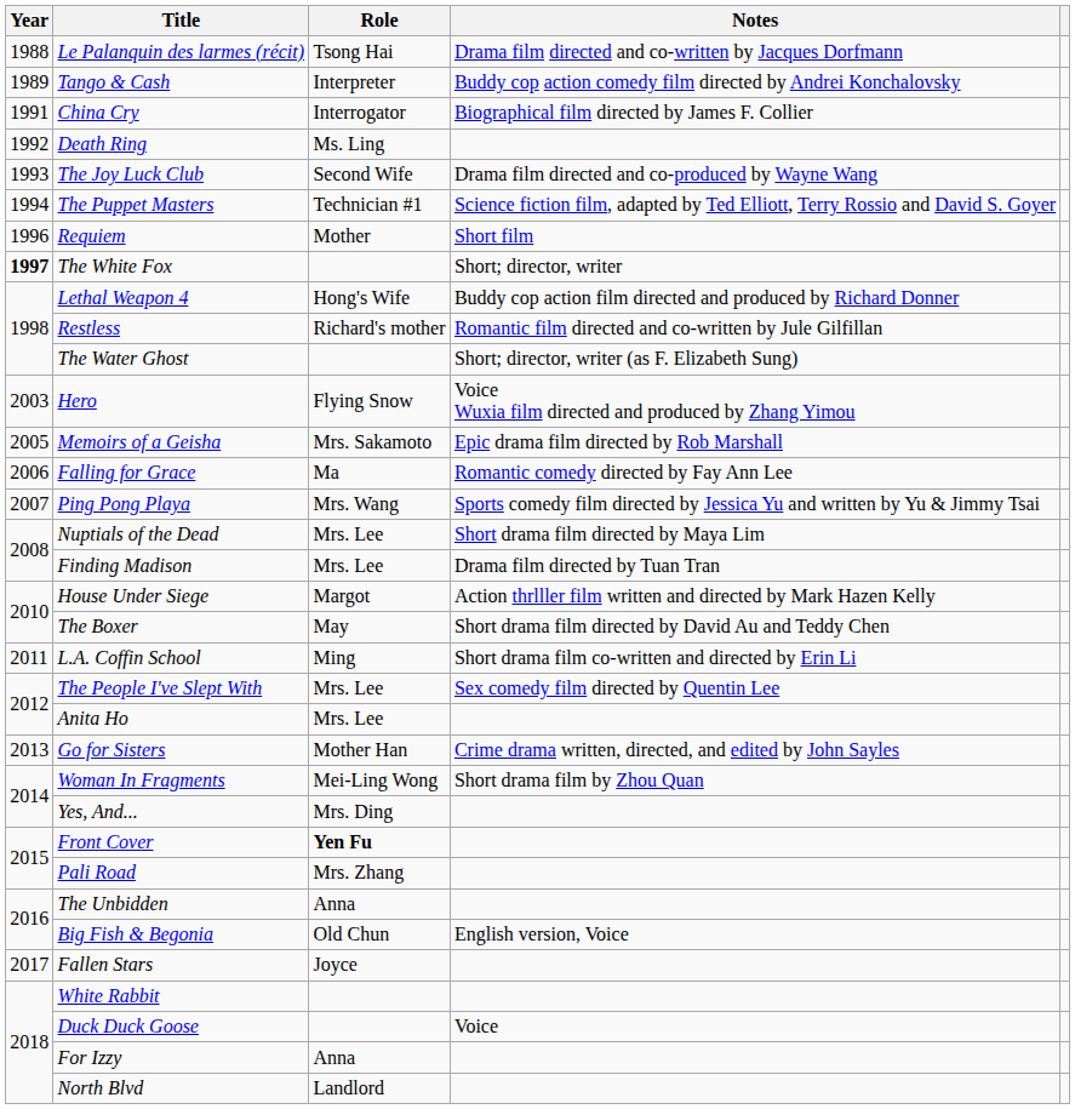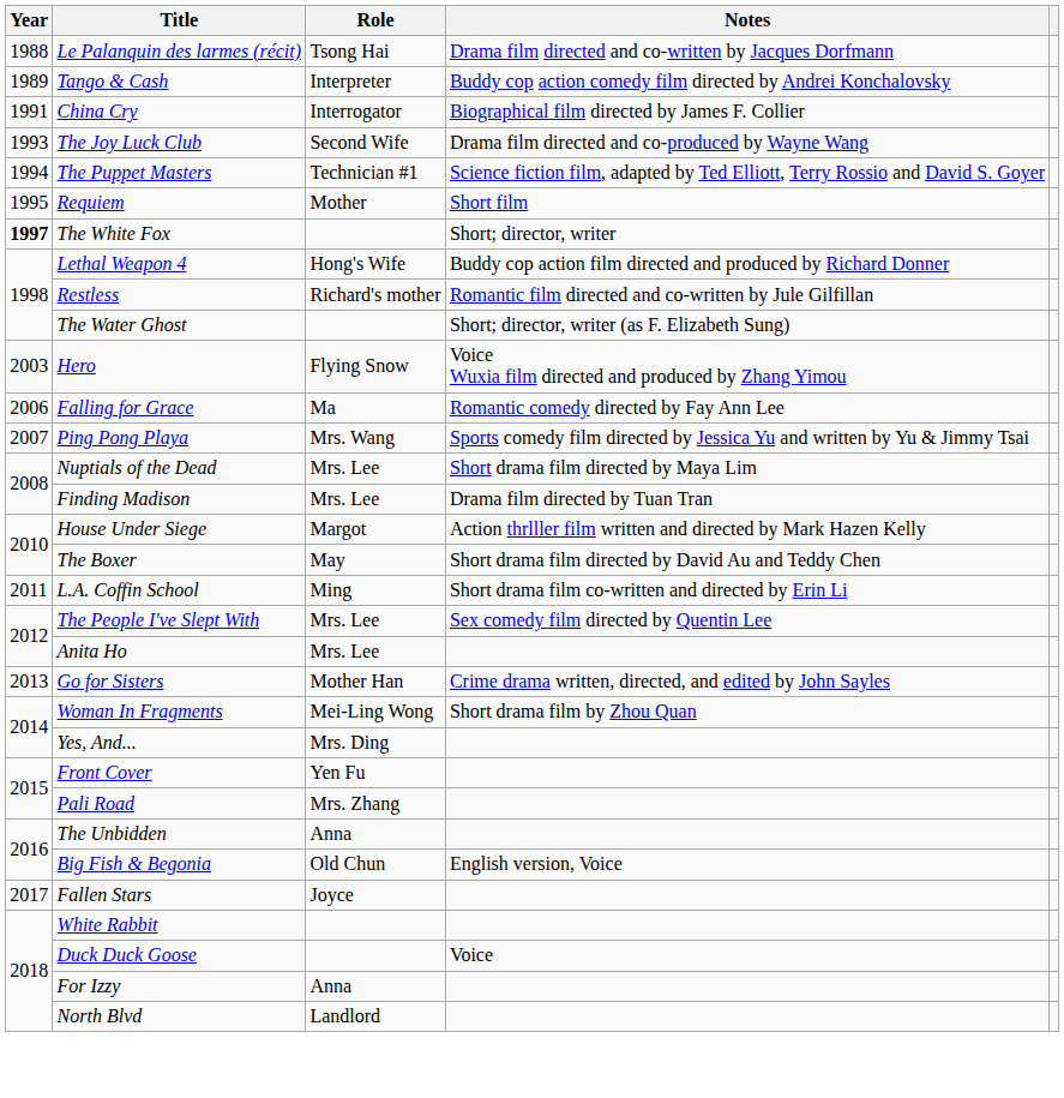 <table class="wikitable sortable">
 <tr>
 <th>Year</th>
 <th>Title</th>
 <th>Role</th>
 <th class="unsortable">Notes</th>
 <th class="unsortable"></th>
 </tr>
 <tr>
 <td>1988</td>
 <td><em><a href='#'>Le Palanquin des larmes (récit)</a></em></td>
 <td>Tsong Hai</td>
 <td><a href='#'>Drama film</a> <a href='#'>directed</a> and co-<a href='#'>written</a> by <a href='#'>Jacques Dorfmann</a></td>
 <td></td>
 </tr>
 <tr>
 <td>1989</td>
 <td><em><a href='#'>Tango & Cash</a></em></td>
 <td>Interpreter</td>
 <td><a href='#'>Buddy cop</a> <a href='#'>action comedy film</a> directed by <a href='#'>Andrei Konchalovsky</a></td>
 <td></td>
 </tr>
 <tr>
 <td>1991</td>
 <td><em><a href='#'>China Cry</a></em></td>
 <td>Interrogator</td>
 <td><a href='#'>Biographical film</a> directed by James F. Collier</td>
 <td></td>
 </tr>
 <tr>
-<td>1992</td>
-<td><em><a href='#'>Death Ring</a></em></td>
-<td>Ms. Ling</td>
-<td></td>
-<td></td>
-</tr>
-<tr>
 <td>1993</td>
 <td><em><a href='#'>The Joy Luck Club</a></em></td>
 <td>Second Wife</td>
 <td>Drama film directed and co-<a href='#'>produced</a> by <a href='#'>Wayne Wang</a></td>
 <td></td>
 </tr>
 <tr>
 <td>1994</td>
 <td><em><a href='#'>The Puppet Masters</a></em></td>
 <td>Technician #1</td>
 <td><a href='#'>Science fiction film</a>, adapted by <a href='#'>Ted Elliott</a>, <a href='#'>Terry Rossio</a> and <a href='#'>David S. Goyer</a></td>
 <td></td>
 </tr>
 <tr>
-<td>1996</td>
+<td>1995</td>
 <td><em><a href='#'>Requiem</a></em></td>
 <td>Mother</td>
 <td><a href='#'>Short film</a></td>
 <td></td>
 </tr>
 <tr>
 <td><strong>1997</strong></td>
 <td><em>The White Fox</em></td>
 <td></td>
 <td>Short; director, writer</td>
 <td></td>
 </tr>
 <tr>
 <td rowspan="3">1998</td>
 <td><em><a href='#'>Lethal Weapon 4</a></em></td>
 <td>Hong's Wife</td>
 <td>Buddy cop action film directed and produced by <a href='#'>Richard Donner</a></td>
 <td></td>
 </tr>
 <tr>
 <td><em><a href='#'>Restless</a></em></td>
 <td>Richard's mother</td>
 <td><a href='#'>Romantic film</a> directed and co-written by Jule Gilfillan</td>
 <td></td>
 </tr>
 <tr>
 <td><em>The Water Ghost</em></td>
 <td></td>
 <td>Short; director, writer (as F. Elizabeth Sung)</td>
 <td></td>
 </tr>
 <tr>
 <td>2003</td>
 <td><em><a href='#'>Hero</a></em></td>
 <td>Flying Snow</td>
 <td>Voice<br><a href='#'>Wuxia film</a> directed and produced by <a href='#'>Zhang Yimou</a></td>
-<td></td>
-</tr>
-<tr>
-<td>2005</td>
-<td><em><a href='#'>Memoirs of a Geisha</a></em></td>
-<td>Mrs. Sakamoto</td>
-<td><a href='#'>Epic</a> drama film directed by <a href='#'>Rob Marshall</a></td>
 <td></td>
 </tr>
 <tr>
 <td>2006</td>
 <td><em><a href='#'>Falling for Grace</a></em></td>
 <td>Ma</td>
 <td><a href='#'>Romantic comedy</a> directed by Fay Ann Lee</td>
 <td></td>
 </tr>
 <tr>
 <td>2007</td>
 <td><em><a href='#'>Ping Pong Playa</a></em></td>
 <td>Mrs. Wang</td>
 <td><a href='#'>Sports</a> comedy film directed by <a href='#'>Jessica Yu</a> and written by Yu & Jimmy Tsai</td>
 <td></td>
 </tr>
 <tr>
 <td rowspan="2">2008</td>
 <td><em>Nuptials of the Dead</em></td>
 <td>Mrs. Lee</td>
 <td><a href='#'>Short</a> drama film directed by Maya Lim</td>
 <td></td>
 </tr>
 <tr>
 <td><em>Finding Madison</em></td>
 <td>Mrs. Lee</td>
 <td>Drama film directed by Tuan Tran</td>
 <td></td>
 </tr>
 <tr>
 <td rowspan="2">2010</td>
 <td><em>House Under Siege</em></td>
 <td>Margot</td>
 <td>Action <a href='#'>thrlller film</a> written and directed by Mark Hazen Kelly</td>
 <td></td>
 </tr>
 <tr>
 <td><em>The Boxer</em></td>
 <td>May</td>
 <td>Short drama film directed by David Au and Teddy Chen</td>
 <td></td>
 </tr>
 <tr>
 <td>2011</td>
 <td><em>L.A. Coffin School</em></td>
 <td>Ming</td>
 <td>Short drama film co-written and directed by <a href='#'>Erin Li</a></td>
 <td></td>
 </tr>
 <tr>
 <td rowspan="2">2012</td>
 <td><em><a href='#'>The People I've Slept With</a></em></td>
 <td>Mrs. Lee</td>
 <td><a href='#'>Sex comedy film</a> directed by <a href='#'>Quentin Lee</a></td>
 <td></td>
 </tr>
 <tr>
 <td><em>Anita Ho</em></td>
 <td>Mrs. Lee</td>
 <td></td>
 <td></td>
 </tr>
 <tr>
 <td>2013</td>
 <td><em><a href='#'>Go for Sisters</a></em></td>
 <td>Mother Han</td>
 <td><a href='#'>Crime drama</a> written, directed, and <a href='#'>edited</a> by <a href='#'>John Sayles</a></td>
 <td></td>
 </tr>
 <tr>
 <td rowspan="2">2014</td>
 <td><em><a href='#'>Woman In Fragments</a></em></td>
 <td>Mei-Ling Wong</td>
 <td>Short drama film by <a href='#'>Zhou Quan</a></td>
 <td></td>
 </tr>
 <tr>
 <td><em>Yes, And...</em></td>
 <td>Mrs. Ding</td>
 <td></td>
 <td></td>
 </tr>
 <tr>
 <td rowspan="2">2015</td>
 <td><em><a href='#'>Front Cover</a></em></td>
-<td><strong>Yen Fu</strong></td>
+<td>Yen Fu</td>
 <td></td>
 <td></td>
 </tr>
 <tr>
 <td><em><a href='#'>Pali Road</a></em></td>
 <td>Mrs. Zhang</td>
 <td></td>
 <td></td>
 </tr>
 <tr>
 <td rowspan="2">2016</td>
 <td><em>The Unbidden</em></td>
 <td>Anna</td>
 <td></td>
 <td></td>
 </tr>
 <tr>
 <td><em><a href='#'>Big Fish & Begonia</a></em></td>
 <td>Old Chun</td>
 <td>English version, Voice</td>
 <td></td>
 </tr>
 <tr>
 <td>2017</td>
 <td><em>Fallen Stars</em></td>
 <td>Joyce</td>
 <td></td>
 <td></td>
 </tr>
 <tr>
 <td rowspan="4">2018</td>
 <td><em><a href='#'>White Rabbit</a></em></td>
 <td></td>
 <td></td>
 <td></td>
 </tr>
 <tr>
 <td><em><a href='#'>Duck Duck Goose</a></em></td>
 <td></td>
 <td>Voice</td>
 <td></td>
 </tr>
 <tr>
 <td><em>For Izzy</em></td>
 <td>Anna</td>
 <td></td>
 <td></td>
 </tr>
 <tr>
 <td><em>North Blvd</em></td>
 <td>Landlord</td>
 <td></td>
 <td></td>
 </tr>
 </table>
